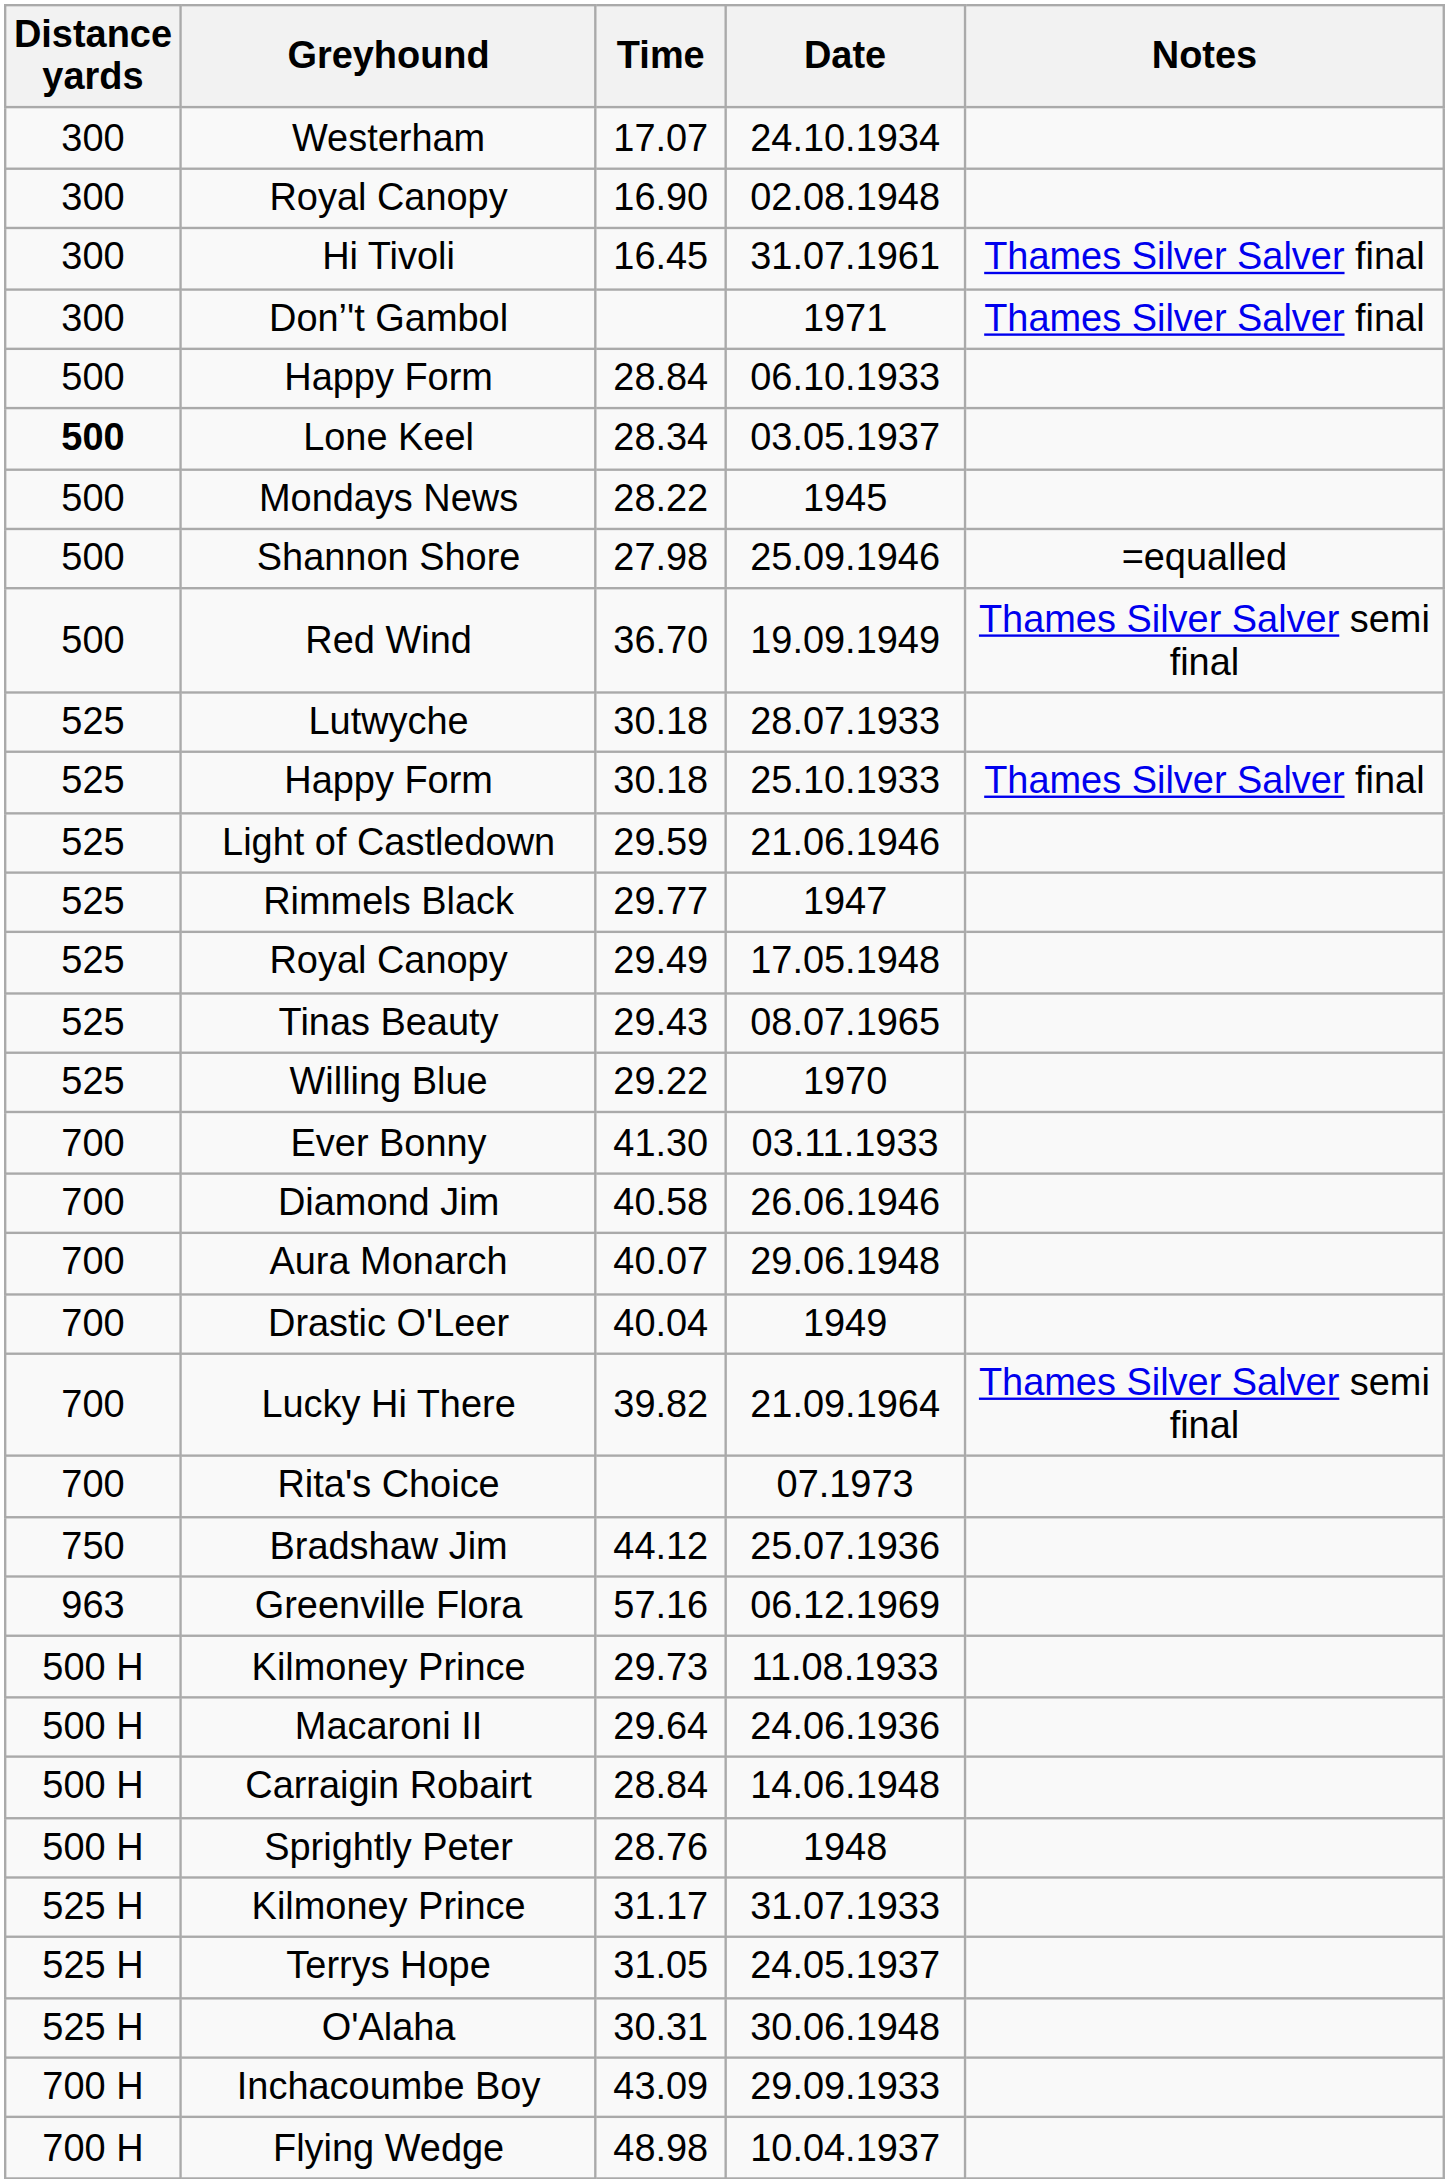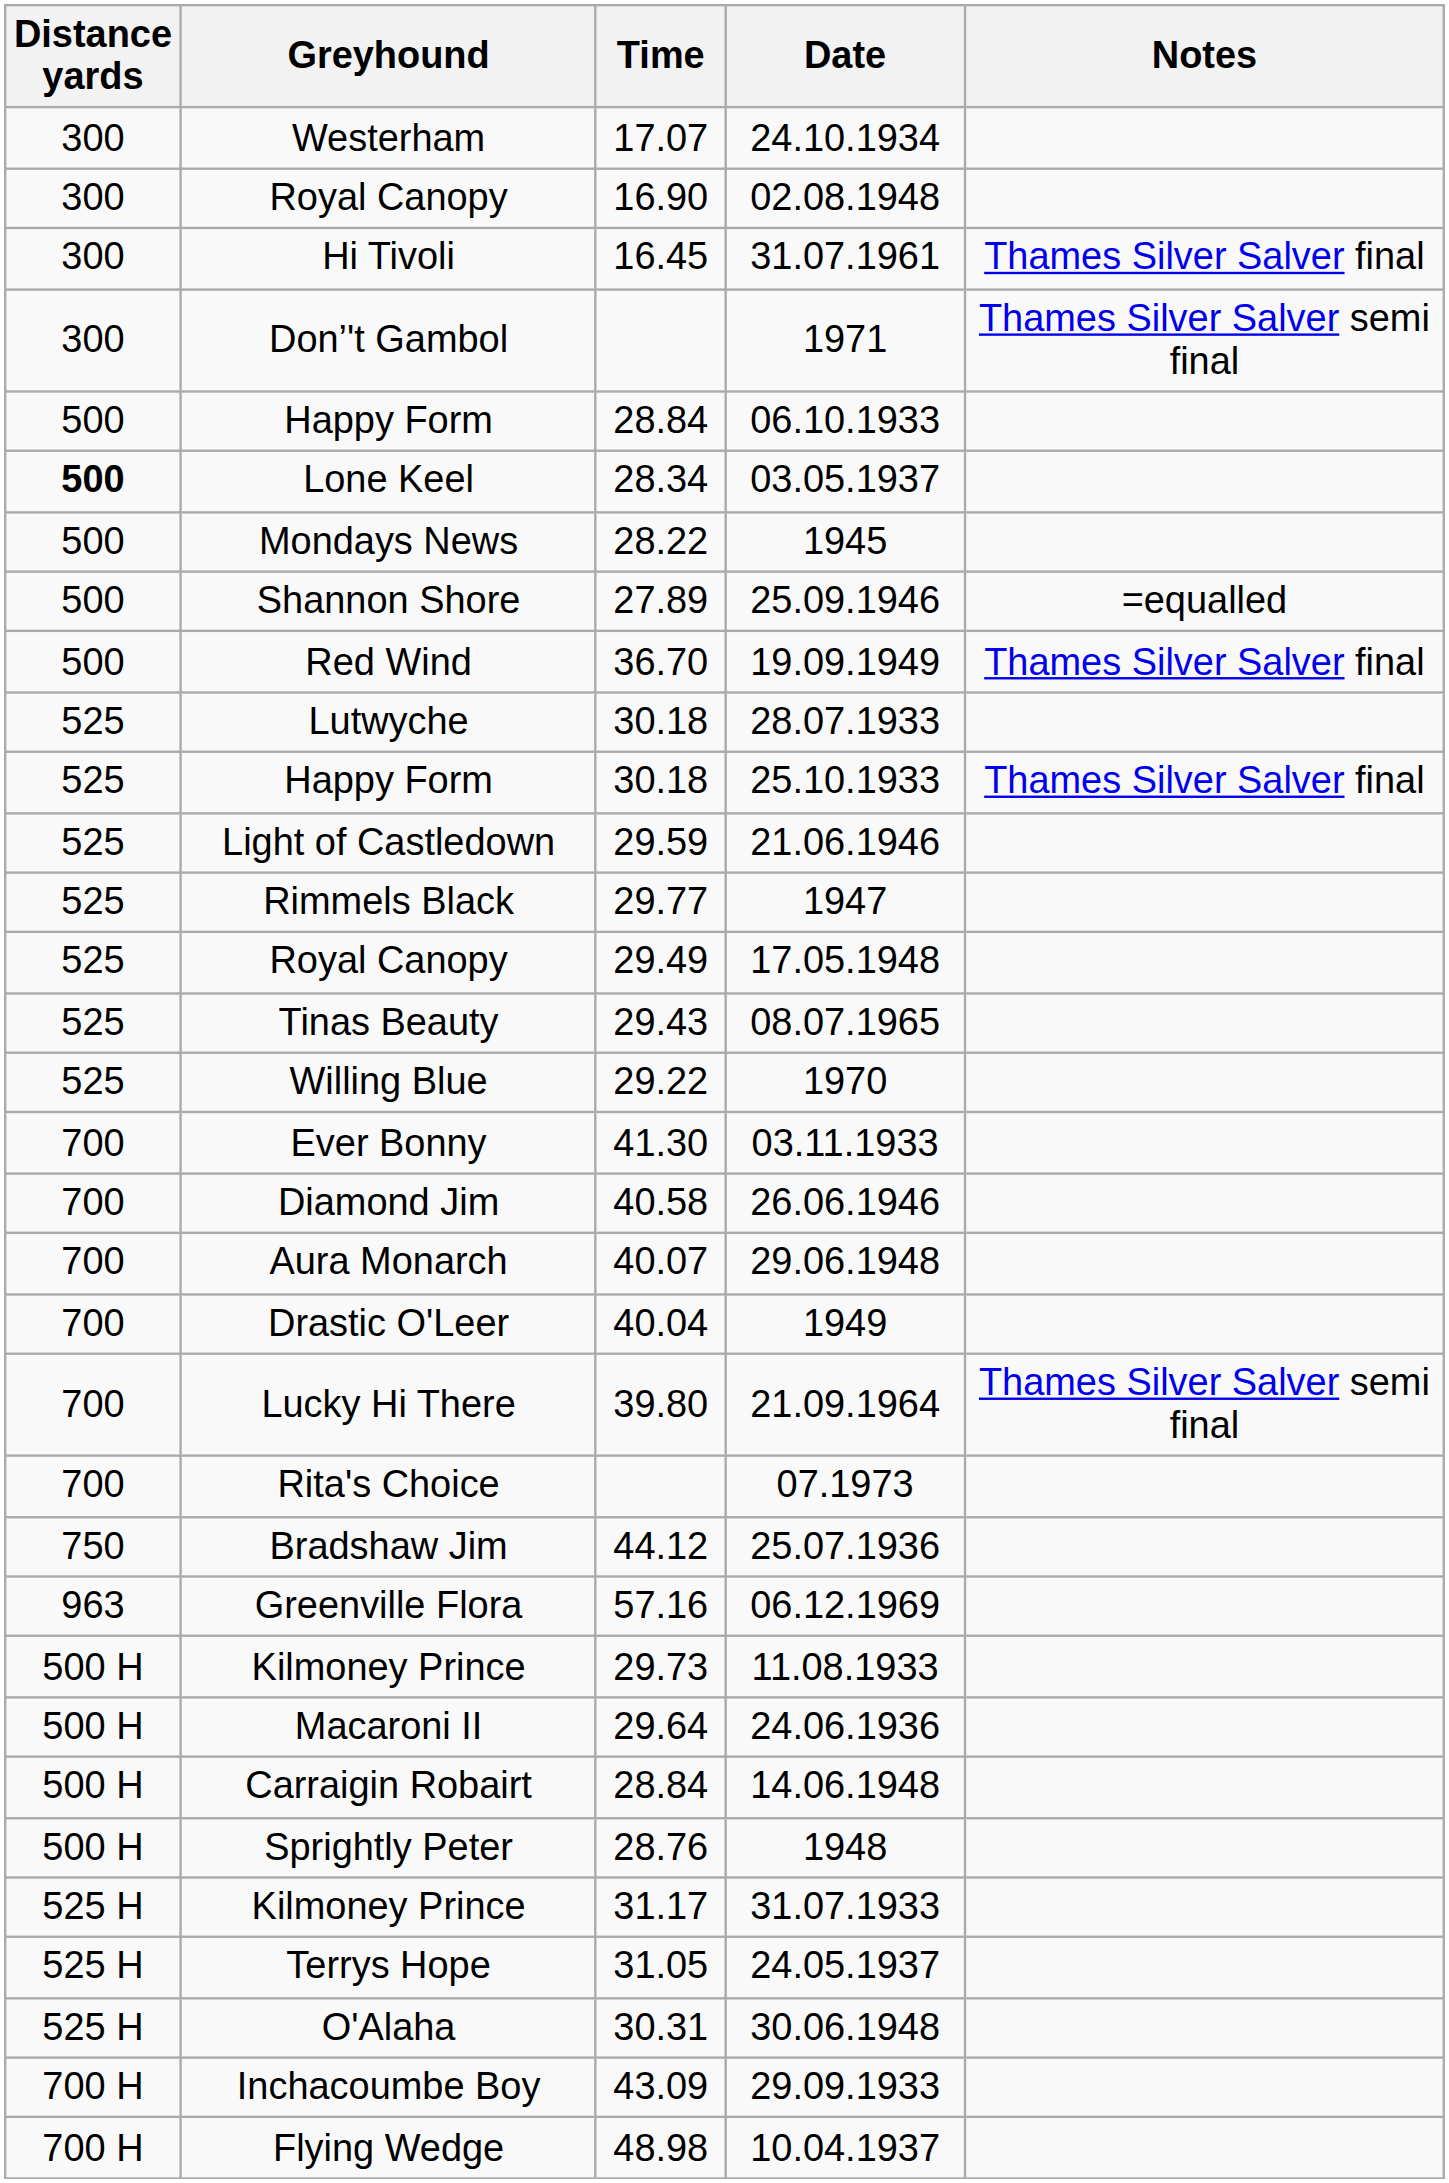 <table class="wikitable" style="font-size: 100%">
 <tr>
 <th width=50>Distance <br>yards</th>
 <th width=200>Greyhound</th>
 <th width=50>Time</th>
 <th width=100>Date</th>
 <th width=250>Notes</th>
 </tr>
 <tr align=center>
 <td>300</td>
 <td>Westerham</td>
 <td>17.07</td>
 <td>24.10.1934</td>
 <td></td>
 </tr>
 <tr align=center>
 <td>300</td>
 <td>Royal Canopy</td>
 <td>16.90</td>
 <td>02.08.1948</td>
 <td></td>
 </tr>
 <tr align=center>
 <td>300</td>
 <td>Hi Tivoli</td>
 <td>16.45</td>
 <td>31.07.1961</td>
 <td><a href='#'>Thames Silver Salver</a> final</td>
 </tr>
 <tr align=center>
 <td>300</td>
 <td>Don’'t Gambol</td>
 <td></td>
 <td>1971</td>
-<td><a href='#'>Thames Silver Salver</a> final</td>
+<td><a href='#'>Thames Silver Salver</a> semi final</td>
 </tr>
 <tr align=center>
 <td>500</td>
 <td>Happy Form</td>
 <td>28.84</td>
 <td>06.10.1933</td>
 <td></td>
 </tr>
 <tr align=center>
 <td><strong>500</strong></td>
 <td>Lone Keel</td>
 <td>28.34</td>
 <td>03.05.1937</td>
 <td></td>
 </tr>
 <tr align=center>
 <td>500</td>
 <td>Mondays News</td>
 <td>28.22</td>
 <td>1945</td>
 <td></td>
 </tr>
 <tr align=center>
 <td>500</td>
 <td>Shannon Shore</td>
-<td>27.98</td>
+<td>27.89</td>
 <td>25.09.1946</td>
 <td>=equalled</td>
 </tr>
 <tr align=center>
 <td>500</td>
 <td>Red Wind</td>
 <td>36.70</td>
 <td>19.09.1949</td>
-<td><a href='#'>Thames Silver Salver</a> semi final</td>
+<td><a href='#'>Thames Silver Salver</a> final</td>
 </tr>
 <tr align=center>
 <td>525</td>
 <td>Lutwyche</td>
 <td>30.18</td>
 <td>28.07.1933</td>
 <td></td>
 </tr>
 <tr align=center>
 <td>525</td>
 <td>Happy Form</td>
 <td>30.18</td>
 <td>25.10.1933</td>
 <td><a href='#'>Thames Silver Salver</a> final</td>
 </tr>
 <tr align=center>
 <td>525</td>
 <td>Light of Castledown</td>
 <td>29.59</td>
 <td>21.06.1946</td>
 <td></td>
 </tr>
 <tr align=center>
 <td>525</td>
 <td>Rimmels Black</td>
 <td>29.77</td>
 <td>1947</td>
 <td></td>
 </tr>
 <tr align=center>
 <td>525</td>
 <td>Royal Canopy</td>
 <td>29.49</td>
 <td>17.05.1948</td>
 <td></td>
 </tr>
 <tr align=center>
 <td>525</td>
 <td>Tinas Beauty</td>
 <td>29.43</td>
 <td>08.07.1965</td>
 <td></td>
 </tr>
 <tr align=center>
 <td>525</td>
 <td>Willing Blue</td>
 <td>29.22</td>
 <td>1970</td>
 <td></td>
 </tr>
 <tr align=center>
 <td>700</td>
 <td>Ever Bonny</td>
 <td>41.30</td>
 <td>03.11.1933</td>
 <td></td>
 </tr>
 <tr align=center>
 <td>700</td>
 <td>Diamond Jim</td>
 <td>40.58</td>
 <td>26.06.1946</td>
 <td></td>
 </tr>
 <tr align=center>
 <td>700</td>
 <td>Aura Monarch</td>
 <td>40.07</td>
 <td>29.06.1948</td>
 <td></td>
 </tr>
 <tr align=center>
 <td>700</td>
 <td>Drastic O'Leer</td>
 <td>40.04</td>
 <td>1949</td>
 <td></td>
 </tr>
 <tr align=center>
 <td>700</td>
 <td>Lucky Hi There</td>
-<td>39.82</td>
+<td>39.80</td>
 <td>21.09.1964</td>
 <td><a href='#'>Thames Silver Salver</a> semi final</td>
 </tr>
 <tr align=center>
 <td>700</td>
 <td>Rita's Choice </td>
 <td></td>
 <td>07.1973</td>
 <td></td>
 </tr>
 <tr align=center>
 <td>750</td>
 <td>Bradshaw Jim</td>
 <td>44.12</td>
 <td>25.07.1936</td>
 <td></td>
 </tr>
 <tr align=center>
 <td>963</td>
 <td>Greenville Flora</td>
 <td>57.16</td>
 <td>06.12.1969</td>
 <td></td>
 </tr>
 <tr align=center>
 <td>500 H</td>
 <td>Kilmoney Prince</td>
 <td>29.73</td>
 <td>11.08.1933</td>
 <td></td>
 </tr>
 <tr align=center>
 <td>500 H</td>
 <td>Macaroni II</td>
 <td>29.64</td>
 <td>24.06.1936</td>
 <td></td>
 </tr>
 <tr align=center>
 <td>500 H</td>
 <td>Carraigin Robairt</td>
 <td>28.84</td>
 <td>14.06.1948</td>
 <td></td>
 </tr>
 <tr align=center>
 <td>500 H</td>
 <td>Sprightly Peter</td>
 <td>28.76</td>
 <td>1948</td>
 <td></td>
 </tr>
 <tr align=center>
 <td>525 H</td>
 <td>Kilmoney Prince</td>
 <td>31.17</td>
 <td>31.07.1933</td>
 <td></td>
 </tr>
 <tr align=center>
 <td>525 H</td>
 <td>Terrys Hope</td>
 <td>31.05</td>
 <td>24.05.1937</td>
 <td></td>
 </tr>
 <tr align=center>
 <td>525 H</td>
 <td>O'Alaha</td>
 <td>30.31</td>
 <td>30.06.1948</td>
 <td></td>
 </tr>
 <tr align=center>
 <td>700 H</td>
 <td>Inchacoumbe Boy</td>
 <td>43.09</td>
 <td>29.09.1933</td>
 <td></td>
 </tr>
 <tr align=center>
 <td>700 H</td>
 <td>Flying Wedge</td>
 <td>48.98</td>
 <td>10.04.1937</td>
 <td></td>
 </tr>
 </table>
